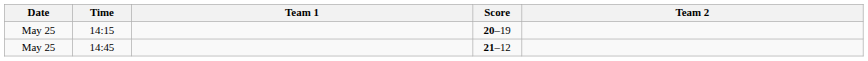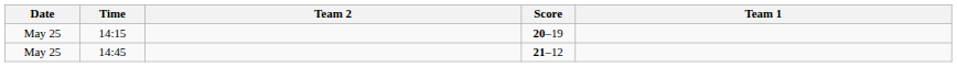 <table class="wikitable" width="100%">
 <tr>
 <th style="width:7%">Date</th>
 <th style="width:6%">Time</th>
+<th style="width:35%">Team 2</th>
+<th style="width:5%">Score</th>
 <th style="width:35%">Team 1</th>
-<th style="width:5%">Score</th>
-<th style="width:35%">Team 2</th>
 </tr>
 <tr>
 <td style="text-align:center">May 25</td>
 <td style="text-align:center">14:15</td>
+<td style="text-align:left"></td>
+<td style="text-align:center"><strong>20</strong>–19</td>
 <td style="text-align:right"><strong></strong></td>
-<td style="text-align:center"><strong>20</strong>–19</td>
-<td style="text-align:left"></td>
 </tr>
 <tr>
 <td style="text-align:center">May 25</td>
 <td style="text-align:center">14:45</td>
+<td style="text-align:left"></td>
+<td style="text-align:center"><strong>21</strong>–12</td>
 <td style="text-align:right"><strong></strong></td>
-<td style="text-align:center"><strong>21</strong>–12</td>
-<td style="text-align:left"></td>
 </tr>
 </table>
